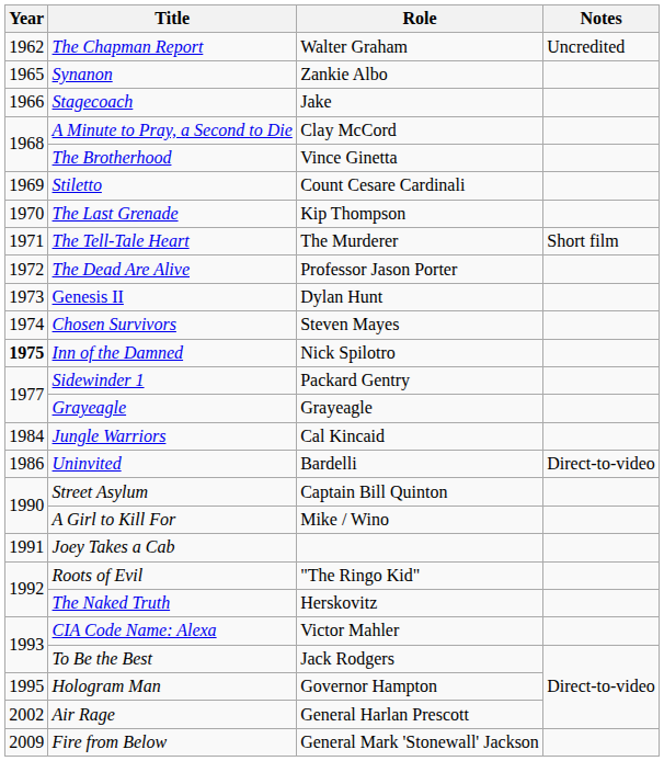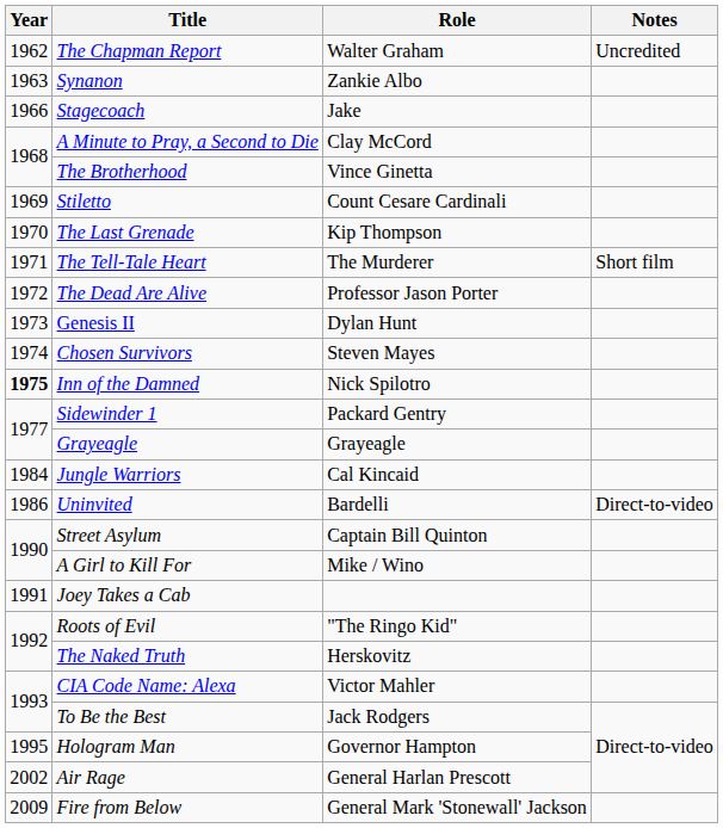 <table class="wikitable sortable">
 <tr>
 <th>Year</th>
 <th>Title</th>
 <th>Role</th>
 <th class="unsortable">Notes</th>
 </tr>
 <tr>
 <td>1962</td>
 <td><em><a href='#'>The Chapman Report</a></em></td>
 <td>Walter Graham</td>
 <td>Uncredited</td>
 </tr>
 <tr>
-<td>1965</td>
+<td>1963</td>
 <td><em><a href='#'>Synanon</a></em></td>
 <td>Zankie Albo</td>
 <td></td>
 </tr>
 <tr>
 <td>1966</td>
 <td><em><a href='#'>Stagecoach</a></em></td>
 <td>Jake</td>
 <td></td>
 </tr>
 <tr>
 <td rowspan="2">1968</td>
 <td><em><a href='#'>A Minute to Pray, a Second to Die</a></em></td>
 <td>Clay McCord</td>
 <td></td>
 </tr>
 <tr>
 <td><em><a href='#'>The Brotherhood</a></em></td>
 <td>Vince Ginetta</td>
 <td></td>
 </tr>
 <tr>
 <td>1969</td>
 <td><em><a href='#'>Stiletto</a></em></td>
 <td>Count Cesare Cardinali</td>
 <td></td>
 </tr>
 <tr>
 <td>1970</td>
 <td><em><a href='#'>The Last Grenade</a></em></td>
 <td>Kip Thompson</td>
 <td></td>
 </tr>
 <tr>
 <td>1971</td>
 <td><em><a href='#'>The Tell-Tale Heart</a></em></td>
 <td>The Murderer</td>
 <td>Short film</td>
 </tr>
 <tr>
 <td>1972</td>
 <td><em><a href='#'>The Dead Are Alive</a></em></td>
 <td>Professor Jason Porter</td>
 <td></td>
 </tr>
 <tr>
 <td>1973</td>
 <td><a href='#'>Genesis II</a></td>
 <td>Dylan Hunt</td>
 <td></td>
 </tr>
 <tr>
 <td>1974</td>
 <td><em><a href='#'>Chosen Survivors</a></em></td>
 <td>Steven Mayes</td>
 <td></td>
 </tr>
 <tr>
 <td><strong>1975</strong></td>
 <td><em><a href='#'>Inn of the Damned</a></em></td>
 <td>Nick Spilotro</td>
 <td></td>
 </tr>
 <tr>
 <td rowspan="2">1977</td>
 <td><em><a href='#'>Sidewinder 1</a></em></td>
 <td>Packard Gentry</td>
 <td></td>
 </tr>
 <tr>
 <td><em><a href='#'>Grayeagle</a></em></td>
 <td>Grayeagle</td>
 <td></td>
 </tr>
 <tr>
 <td>1984</td>
 <td><em><a href='#'>Jungle Warriors</a></em></td>
 <td>Cal Kincaid</td>
 <td></td>
 </tr>
 <tr>
 <td>1986</td>
 <td><em><a href='#'>Uninvited</a></em></td>
 <td>Bardelli</td>
 <td>Direct-to-video</td>
 </tr>
 <tr>
 <td rowspan="2">1990</td>
 <td><em>Street Asylum</em></td>
 <td>Captain Bill Quinton</td>
 <td></td>
 </tr>
 <tr>
 <td><em>A Girl to Kill For</em></td>
 <td>Mike / Wino</td>
 <td></td>
 </tr>
 <tr>
 <td>1991</td>
 <td><em>Joey Takes a Cab</em></td>
 <td></td>
 <td></td>
 </tr>
 <tr>
 <td rowspan="2">1992</td>
 <td><em>Roots of Evil</em></td>
 <td>"The Ringo Kid"</td>
 <td></td>
 </tr>
 <tr>
 <td><em><a href='#'>The Naked Truth</a></em></td>
 <td>Herskovitz</td>
 <td></td>
 </tr>
 <tr>
 <td rowspan="2">1993</td>
 <td><em><a href='#'>CIA Code Name: Alexa</a></em></td>
 <td>Victor Mahler</td>
 <td></td>
 </tr>
 <tr>
 <td><em>To Be the Best</em></td>
 <td>Jack Rodgers</td>
 <td rowspan="3">Direct-to-video</td>
 </tr>
 <tr>
 <td>1995</td>
 <td><em>Hologram Man</em></td>
 <td>Governor Hampton</td>
 </tr>
 <tr>
 <td>2002</td>
 <td><em>Air Rage</em></td>
 <td>General Harlan Prescott</td>
 </tr>
 <tr>
 <td>2009</td>
 <td><em>Fire from Below</em></td>
 <td>General Mark 'Stonewall' Jackson</td>
 <td></td>
 </tr>
 </table>
